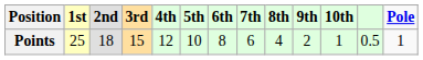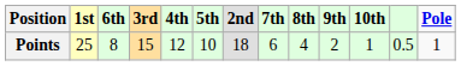 <table class="wikitable" style="font-size:85%; text-align:center;">
 <tr>
 <th>Position</th>
 <td style="background:#ffffbf;"><strong>1st</strong></td>
-<td style="background:#dfdfdf;"><strong>2nd</strong></td>
+<td style="background:#dfffdf;"><strong>6th</strong></td>
 <td style="background:#ffdf9f;"><strong>3rd</strong></td>
 <td style="background:#dfffdf;"><strong>4th</strong></td>
 <td style="background:#dfffdf;"><strong>5th</strong></td>
-<td style="background:#dfffdf;"><strong>6th</strong></td>
+<td style="background:#dfdfdf;"><strong>2nd</strong></td>
 <td style="background:#dfffdf;"><strong>7th</strong></td>
 <td style="background:#dfffdf;"><strong>8th</strong></td>
 <td style="background:#dfffdf;"><strong>9th</strong></td>
 <td style="background:#dfffdf;"><strong>10th</strong></td>
 <td style="background:#dfffdf;"></td>
 <td><strong><a href='#'>Pole</a></strong></td>
 </tr>
 <tr>
 <th>Points</th>
 <td style="background:#ffffbf;">25</td>
-<td style="background:#dfdfdf;">18</td>
+<td style="background:#dfffdf;">8</td>
 <td style="background:#ffdf9f;">15</td>
 <td style="background:#dfffdf;">12</td>
 <td style="background:#dfffdf;">10</td>
-<td style="background:#dfffdf;">8</td>
+<td style="background:#dfdfdf;">18</td>
 <td style="background:#dfffdf;">6</td>
 <td style="background:#dfffdf;">4</td>
 <td style="background:#dfffdf;">2</td>
 <td style="background:#dfffdf;">1</td>
 <td style="background:#dfffdf;">0.5</td>
 <td>1</td>
 </tr>
 </table>
